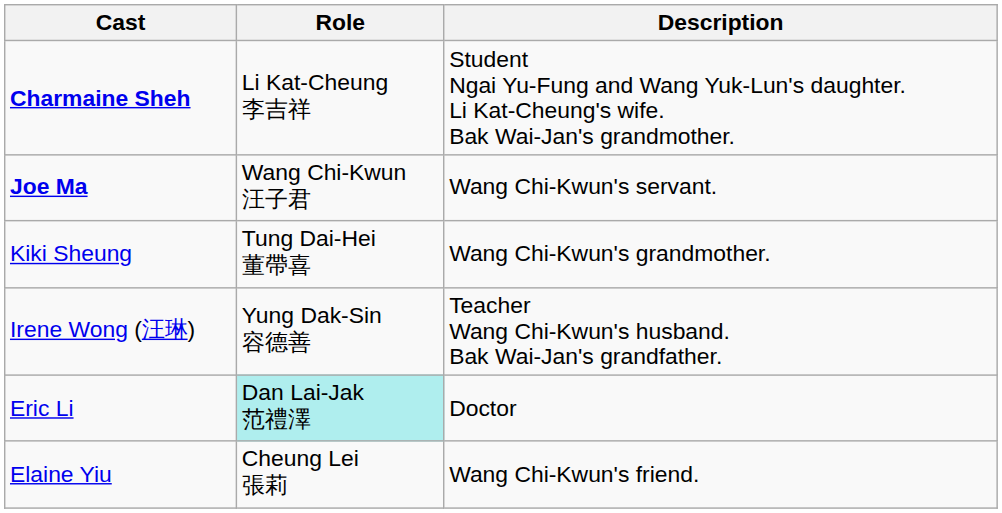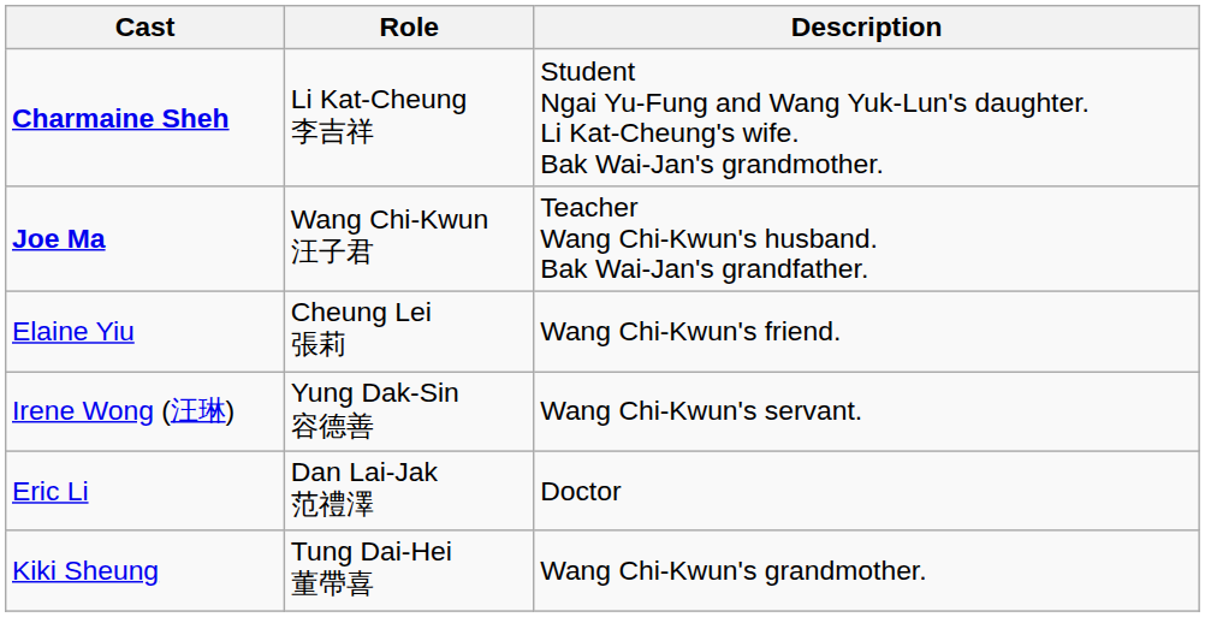 <table class="wikitable" style="width:55%;">
 <tr>
 <th>Cast</th>
 <th>Role</th>
 <th>Description</th>
 </tr>
 <tr>
 <td><strong><a href='#'>Charmaine Sheh</a></strong></td>
 <td>Li Kat-Cheung <br> 李吉祥</td>
 <td>Student <br> Ngai Yu-Fung and Wang Yuk-Lun's daughter. <br> Li Kat-Cheung's wife. <br> Bak Wai-Jan's grandmother.</td>
 </tr>
 <tr>
 <td><strong><a href='#'>Joe Ma</a></strong></td>
 <td>Wang Chi-Kwun <br> 汪子君</td>
+<td>Teacher <br> Wang Chi-Kwun's husband. <br> Bak Wai-Jan's grandfather.</td>
+</tr>
+<tr>
+<td><a href='#'>Elaine Yiu</a></td>
+<td>Cheung Lei <br> 張莉</td>
+<td>Wang Chi-Kwun's friend.</td>
+</tr>
+<tr>
+<td><a href='#'>Irene Wong</a> (<a href='#'>汪琳</a>)</td>
+<td>Yung Dak-Sin <br> 容德善</td>
 <td>Wang Chi-Kwun's servant.</td>
+</tr>
+<tr>
+<td><a href='#'>Eric Li</a></td>
+<td>Dan Lai-Jak <br> 范禮澤</td>
+<td>Doctor</td>
 </tr>
 <tr>
 <td><a href='#'>Kiki Sheung</a></td>
 <td>Tung Dai-Hei <br> 董帶喜</td>
 <td>Wang Chi-Kwun's grandmother.</td>
 </tr>
-<tr>
-<td><a href='#'>Irene Wong</a> (<a href='#'>汪琳</a>)</td>
-<td>Yung Dak-Sin <br> 容德善</td>
-<td>Teacher <br> Wang Chi-Kwun's husband. <br> Bak Wai-Jan's grandfather.</td>
-</tr>
-<tr>
-<td><a href='#'>Eric Li</a></td>
-<td style="background: paleturquoise;">Dan Lai-Jak <br> 范禮澤</td>
-<td>Doctor</td>
-</tr>
-<tr>
-<td><a href='#'>Elaine Yiu</a></td>
-<td>Cheung Lei <br> 張莉</td>
-<td>Wang Chi-Kwun's friend.</td>
-</tr>
 </table>
